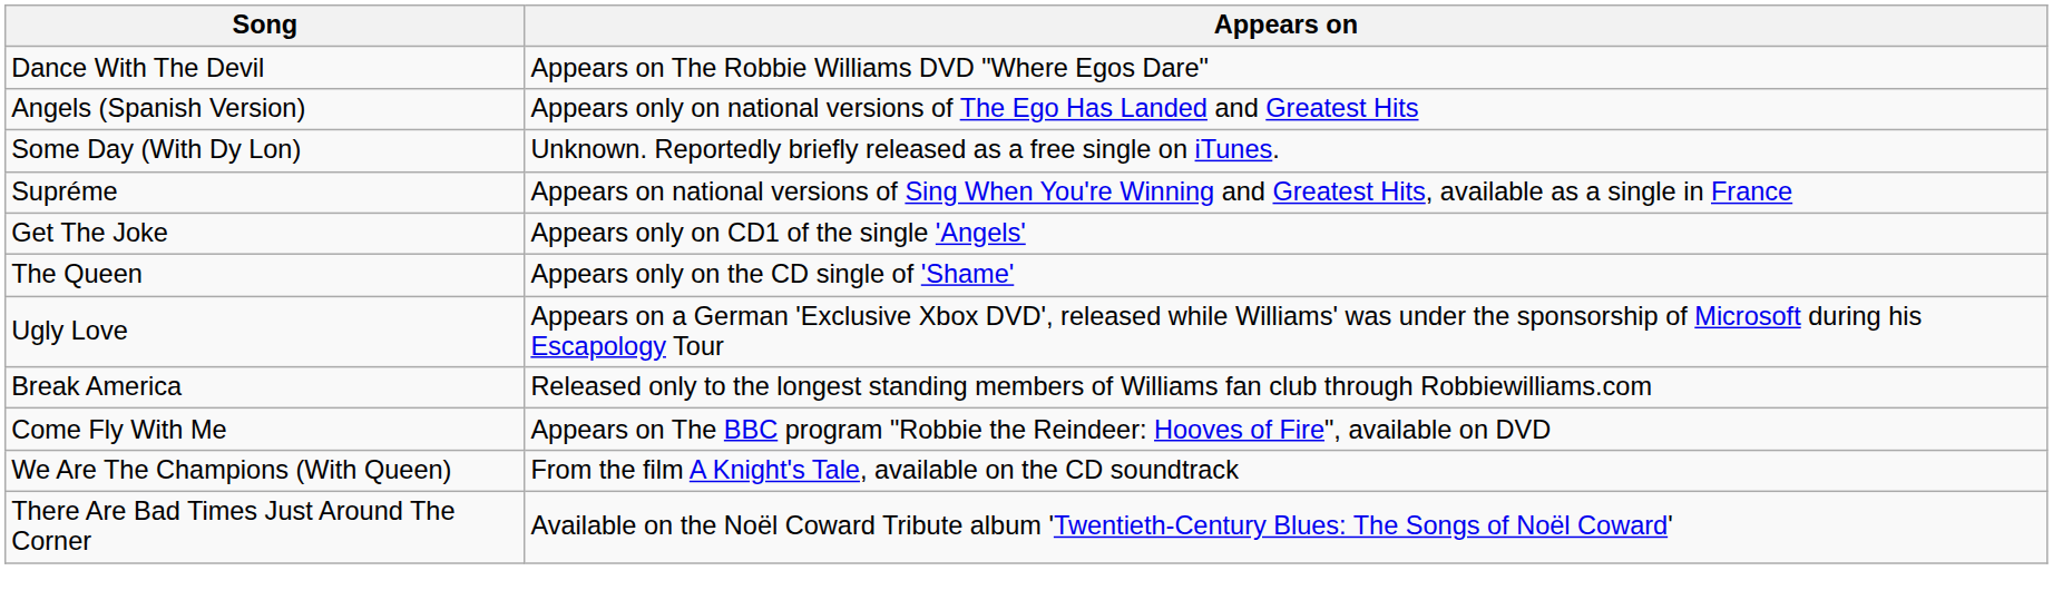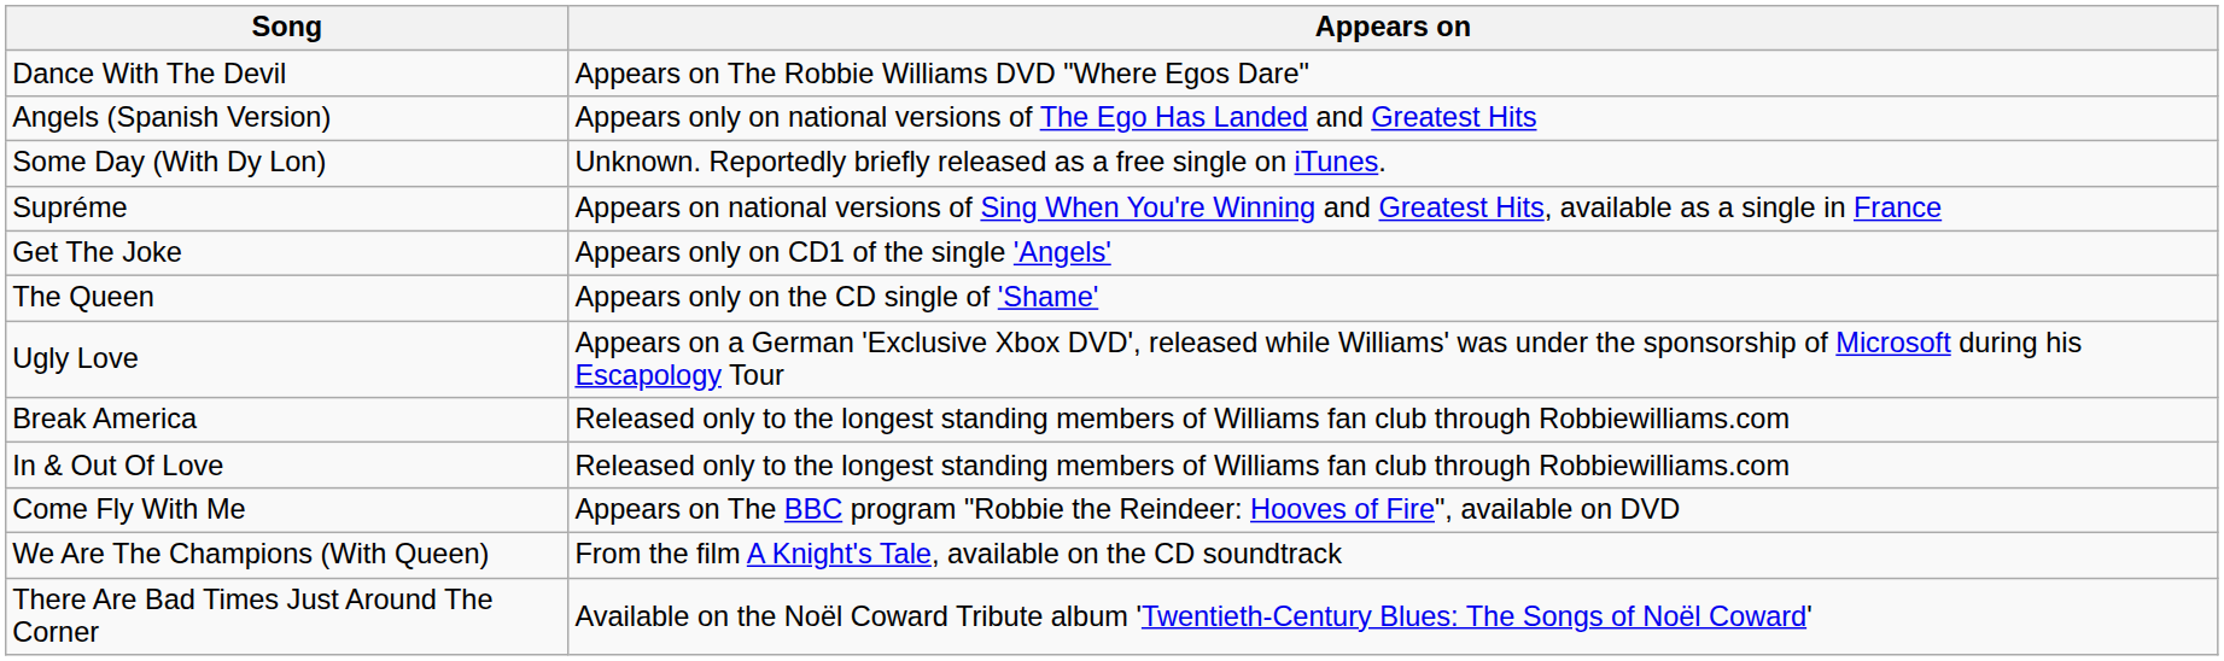 <table class="wikitable">
 <tr>
 <th>Song</th>
 <th>Appears on</th>
 </tr>
 <tr>
 <td>Dance With The Devil</td>
 <td>Appears on The Robbie Williams DVD "Where Egos Dare"</td>
 </tr>
 <tr>
 <td>Angels (Spanish Version)</td>
 <td>Appears only on national versions of <a href='#'>The Ego Has Landed</a> and <a href='#'>Greatest Hits</a></td>
 </tr>
 <tr>
 <td>Some Day (With Dy Lon)</td>
 <td>Unknown. Reportedly briefly released as a free single on <a href='#'>iTunes</a>.</td>
 </tr>
 <tr>
 <td>Supréme</td>
 <td>Appears on national versions of <a href='#'>Sing When You're Winning</a> and <a href='#'>Greatest Hits</a>, available as a single in <a href='#'>France</a></td>
 </tr>
 <tr>
 <td>Get The Joke</td>
 <td>Appears only on CD1 of the single <a href='#'>'Angels'</a></td>
 </tr>
 <tr>
 <td>The Queen</td>
 <td>Appears only on the CD single of <a href='#'>'Shame'</a></td>
 </tr>
 <tr>
 <td>Ugly Love</td>
 <td>Appears on a German 'Exclusive Xbox DVD', released while Williams' was under the sponsorship of <a href='#'>Microsoft</a> during his <a href='#'>Escapology</a> Tour</td>
 </tr>
 <tr>
 <td>Break America</td>
 <td>Released only to the longest standing members of Williams fan club through Robbiewilliams.com</td>
 </tr>
 <tr>
+<td>In & Out Of Love</td>
+<td>Released only to the longest standing members of Williams fan club through Robbiewilliams.com</td>
+</tr>
+<tr>
 <td>Come Fly With Me</td>
 <td>Appears on The <a href='#'>BBC</a> program "Robbie the Reindeer: <a href='#'>Hooves of Fire</a>", available on DVD</td>
 </tr>
 <tr>
 <td>We Are The Champions (With Queen)</td>
 <td>From the film <a href='#'>A Knight's Tale</a>, available on the CD soundtrack</td>
 </tr>
 <tr>
 <td>There Are Bad Times Just Around The Corner</td>
 <td>Available on the Noël Coward Tribute album '<a href='#'>Twentieth-Century Blues: The Songs of Noël Coward</a>'</td>
 </tr>
 </table>
